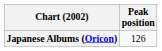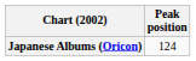 <table class="wikitable sortable plainrowheaders" style="text-align:center">
 <tr>
 <th scope="col">Chart (2002)</th>
 <th scope="col">Peak<br>position</th>
 </tr>
 <tr>
 <th scope="row">Japanese Albums (<a href='#'>Oricon</a>)</th>
-<td align="center">126</td>
+<td align="center">124</td>
 </tr>
 </table>
